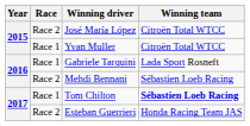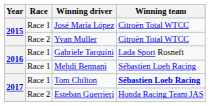 <table class="wikitable" style="font-size:85%">
 <tr>
 <th>Year</th>
 <th>Race</th>
 <th>Winning driver</th>
 <th>Winning team</th>
 </tr>
 <tr>
 <th rowspan=2><a href='#'>2015</a></th>
-<td>Race 2</td>
+<td>Race 1</td>
 <td> <a href='#'>José María López</a></td>
 <td> <a href='#'>Citroën Total WTCC</a></td>
 </tr>
 <tr>
-<td>Race 1</td>
+<td>Race 2</td>
 <td> <a href='#'>Yvan Muller</a></td>
 <td> <a href='#'>Citroën Total WTCC</a></td>
 </tr>
 <tr>
 <th rowspan=2><a href='#'>2016</a></th>
 <td>Race 1</td>
 <td> <a href='#'>Gabriele Tarquini</a></td>
 <td> <a href='#'>Lada Sport</a> Rosneft</td>
 </tr>
 <tr>
-<td>Race 2</td>
+<td>Race 1</td>
 <td> <a href='#'>Mehdi Bennani</a></td>
 <td> <a href='#'>Sébastien Loeb Racing</a></td>
 </tr>
 <tr>
 <th rowspan=2><a href='#'>2017</a></th>
 <td>Race 1</td>
 <td> <a href='#'>Tom Chilton</a></td>
 <td><strong> <a href='#'>Sébastien Loeb Racing</a></strong></td>
 </tr>
 <tr>
 <td>Race 2</td>
 <td> <a href='#'>Esteban Guerrieri</a></td>
 <td> <a href='#'>Honda Racing Team JAS</a></td>
 </tr>
 </table>
